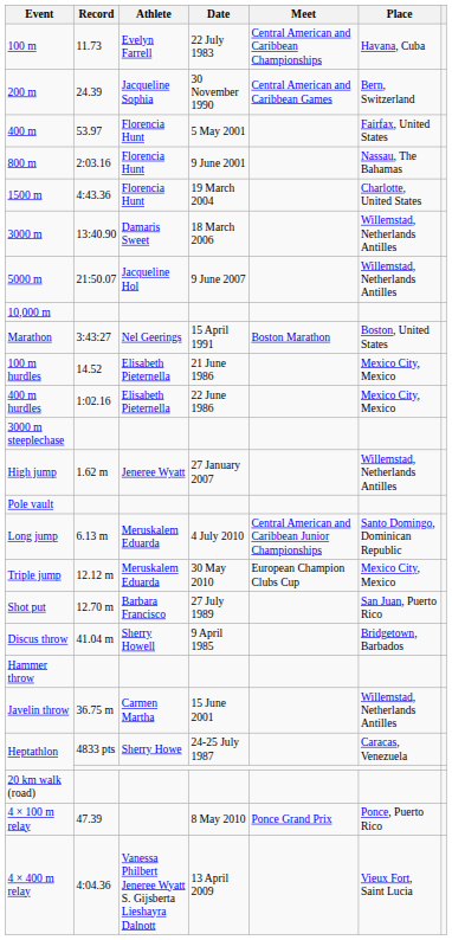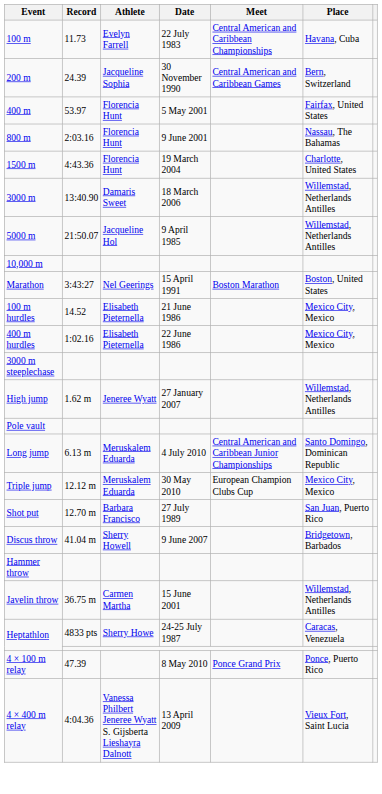 <table class="wikitable" style="font-size:95%; width: 95%;">
 <tr>
 <th>Event</th>
 <th>Record</th>
 <th>Athlete</th>
 <th>Date</th>
 <th>Meet</th>
 <th>Place</th>
 <th></th>
 </tr>
 <tr>
 <td><a href='#'>100 m</a></td>
 <td>11.73 </td>
 <td><a href='#'>Evelyn Farrell</a></td>
 <td>22 July 1983</td>
 <td><a href='#'>Central American and Caribbean Championships</a></td>
 <td><a href='#'>Havana</a>, Cuba</td>
 <td></td>
 </tr>
 <tr>
 <td><a href='#'>200 m</a></td>
 <td>24.39 </td>
 <td><a href='#'>Jacqueline Sophia</a></td>
 <td>30 November 1990</td>
 <td><a href='#'>Central American and Caribbean Games</a></td>
 <td><a href='#'>Bern</a>, Switzerland</td>
 <td></td>
 </tr>
 <tr>
 <td><a href='#'>400 m</a></td>
 <td>53.97</td>
 <td><a href='#'>Florencia Hunt</a></td>
 <td>5 May 2001</td>
 <td></td>
 <td><a href='#'>Fairfax</a>, United States</td>
 <td></td>
 </tr>
 <tr>
 <td><a href='#'>800 m</a></td>
 <td>2:03.16</td>
 <td><a href='#'>Florencia Hunt</a></td>
 <td>9 June 2001</td>
 <td></td>
 <td><a href='#'>Nassau</a>, The Bahamas</td>
 <td></td>
 </tr>
 <tr>
 <td><a href='#'>1500 m</a></td>
 <td>4:43.36</td>
 <td><a href='#'>Florencia Hunt</a></td>
 <td>19 March 2004</td>
 <td></td>
 <td><a href='#'>Charlotte</a>, United States</td>
 <td></td>
 </tr>
 <tr>
 <td><a href='#'>3000 m</a></td>
 <td>13:40.90</td>
 <td><a href='#'>Damaris Sweet</a></td>
 <td>18 March 2006</td>
 <td></td>
 <td><a href='#'>Willemstad</a>, Netherlands Antilles</td>
 <td></td>
 </tr>
 <tr>
 <td><a href='#'>5000 m</a></td>
 <td>21:50.07</td>
 <td><a href='#'>Jacqueline Hol</a></td>
-<td>9 June 2007</td>
+<td>9 April 1985</td>
 <td></td>
 <td><a href='#'>Willemstad</a>, Netherlands Antilles</td>
 <td></td>
 </tr>
 <tr>
 <td><a href='#'>10,000 m</a></td>
 <td></td>
 <td></td>
 <td></td>
 <td></td>
 <td></td>
 <td></td>
 </tr>
 <tr>
 <td><a href='#'>Marathon</a></td>
 <td>3:43:27</td>
 <td><a href='#'>Nel Geerings</a></td>
 <td>15 April 1991</td>
 <td><a href='#'>Boston Marathon</a></td>
 <td><a href='#'>Boston</a>, United States</td>
 <td></td>
 </tr>
 <tr>
 <td><a href='#'>100 m hurdles</a></td>
 <td>14.52 </td>
 <td><a href='#'>Elisabeth Pieternella</a></td>
 <td>21 June 1986</td>
 <td></td>
 <td><a href='#'>Mexico City</a>, Mexico</td>
 <td></td>
 </tr>
 <tr>
 <td><a href='#'>400 m hurdles</a></td>
 <td>1:02.16 </td>
 <td><a href='#'>Elisabeth Pieternella</a></td>
 <td>22 June 1986</td>
 <td></td>
 <td><a href='#'>Mexico City</a>, Mexico</td>
 <td></td>
 </tr>
 <tr>
 <td><a href='#'>3000 m steeplechase</a></td>
 <td></td>
 <td></td>
 <td></td>
 <td></td>
 <td></td>
 <td></td>
 </tr>
 <tr>
 <td><a href='#'>High jump</a></td>
 <td>1.62 m</td>
 <td><a href='#'>Jeneree Wyatt</a></td>
 <td>27 January 2007</td>
 <td></td>
 <td><a href='#'>Willemstad</a>, Netherlands Antilles</td>
 <td></td>
 </tr>
 <tr>
 <td><a href='#'>Pole vault</a></td>
 <td></td>
 <td></td>
 <td></td>
 <td></td>
 <td></td>
 <td></td>
 </tr>
 <tr>
 <td><a href='#'>Long jump</a></td>
 <td>6.13 m </td>
 <td><a href='#'>Meruskalem Eduarda</a></td>
 <td>4 July 2010</td>
 <td><a href='#'>Central American and Caribbean Junior Championships</a></td>
 <td><a href='#'>Santo Domingo</a>, Dominican Republic</td>
 <td></td>
 </tr>
 <tr>
 <td><a href='#'>Triple jump</a></td>
 <td>12.12 m </td>
 <td><a href='#'>Meruskalem Eduarda</a></td>
 <td>30 May 2010</td>
 <td>European Champion Clubs Cup</td>
 <td><a href='#'>Mexico City</a>, Mexico</td>
 <td></td>
 </tr>
 <tr>
 <td><a href='#'>Shot put</a></td>
 <td>12.70 m</td>
 <td><a href='#'>Barbara Francisco</a></td>
 <td>27 July 1989</td>
 <td></td>
 <td><a href='#'>San Juan</a>, Puerto Rico</td>
 <td></td>
 </tr>
 <tr>
 <td><a href='#'>Discus throw</a></td>
 <td>41.04 m</td>
 <td><a href='#'>Sherry Howell</a></td>
-<td>9 April 1985</td>
+<td>9 June 2007</td>
 <td></td>
 <td><a href='#'>Bridgetown</a>, Barbados</td>
 <td></td>
 </tr>
 <tr>
 <td><a href='#'>Hammer throw</a></td>
 <td></td>
 <td></td>
 <td></td>
 <td></td>
 <td></td>
 <td></td>
 </tr>
 <tr>
 <td><a href='#'>Javelin throw</a></td>
 <td>36.75 m</td>
 <td><a href='#'>Carmen Martha</a></td>
 <td>15 June 2001</td>
 <td></td>
 <td><a href='#'>Willemstad</a>, Netherlands Antilles</td>
 <td></td>
 </tr>
 <tr>
 <td rowspan=2><a href='#'>Heptathlon</a></td>
 <td>4833 pts</td>
 <td><a href='#'>Sherry Howe</a></td>
 <td>24-25 July 1987</td>
 <td></td>
 <td><a href='#'>Caracas</a>, Venezuela</td>
 <td></td>
 </tr>
 <tr>
 <td colspan=5></td>
 <td></td>
 </tr>
 <tr>
-<td><a href='#'>20 km walk</a> (road)</td>
-<td></td>
-<td></td>
-<td></td>
-<td></td>
-<td></td>
-<td></td>
-</tr>
-<tr>
 <td><a href='#'>4 × 100 m relay</a></td>
 <td>47.39</td>
 <td></td>
 <td>8 May 2010</td>
 <td><a href='#'>Ponce Grand Prix</a></td>
 <td><a href='#'>Ponce</a>, Puerto Rico</td>
 <td></td>
 </tr>
 <tr>
 <td><a href='#'>4 × 400 m relay</a></td>
 <td>4:04.36</td>
 <td><br><a href='#'>Vanessa Philbert</a><br><a href='#'>Jeneree Wyatt</a><br>S. Gijsberta<br><a href='#'>Lieshayra Dalnott</a></td>
 <td>13 April 2009</td>
 <td></td>
 <td><a href='#'>Vieux Fort</a>, Saint Lucia</td>
 <td></td>
 </tr>
 </table>
